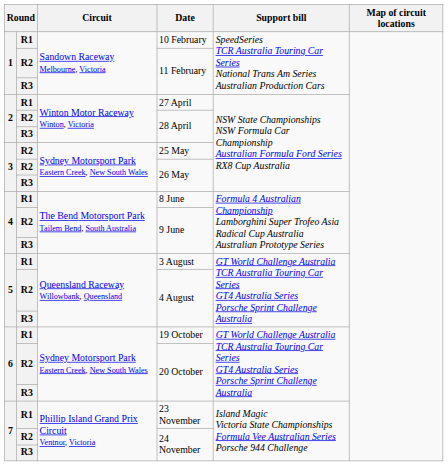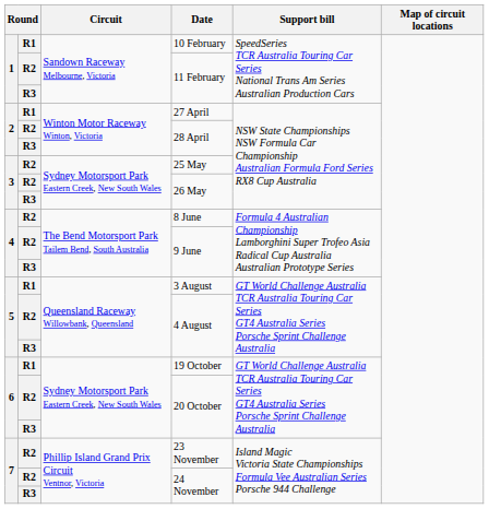 <table class="wikitable" style="font-size:85%">
 <tr>
 <th colspan="2">Round</th>
 <th>Circuit</th>
 <th>Date</th>
 <th>Support bill</th>
 <th>Map of circuit locations</th>
 </tr>
 <tr>
 <th rowspan="3">1</th>
 <th>R1</th>
 <td rowspan="3"> <a href='#'>Sandown Raceway</a><br><small><a href='#'>Melbourne</a>, <a href='#'>Victoria</a></small></td>
 <td>10 February</td>
 <td rowspan="3"><em>SpeedSeries<br><a href='#'>TCR Australia Touring Car Series</a><br>National Trans Am Series<br>Australian Production Cars</em></td>
 <td rowspan="21"></td>
 </tr>
 <tr>
 <th>R2</th>
 <td rowspan="2">11 February</td>
 </tr>
 <tr>
 <th>R3</th>
 </tr>
 <tr>
 <th rowspan="3">2</th>
 <th>R1</th>
 <td rowspan="3"> <a href='#'>Winton Motor Raceway</a><br><small><a href='#'>Winton</a>, <a href='#'>Victoria</a></small></td>
 <td nowrap="">27 April</td>
 <td rowspan="6"><em>NSW State Championships<br>NSW Formula Car Championship<br><a href='#'>Australian Formula Ford Series</a><br>RX8 Cup Australia</em></td>
 </tr>
 <tr>
 <th>R2</th>
 <td rowspan="2">28 April</td>
 </tr>
 <tr>
 <th>R3</th>
 </tr>
 <tr>
 <th rowspan="3">3</th>
 <th>R2</th>
 <td rowspan="3"> <a href='#'>Sydney Motorsport Park</a><br><small><a href='#'>Eastern Creek</a>, <a href='#'>New South Wales</a></small></td>
 <td>25 May</td>
 </tr>
 <tr>
 <th>R2</th>
 <td rowspan="2">26 May</td>
 </tr>
 <tr>
 <th>R3</th>
 </tr>
 <tr>
 <th rowspan="3">4</th>
-<th>R1</th>
+<th>R2</th>
 <td rowspan="3"> <a href='#'>The Bend Motorsport Park</a><br><small><a href='#'>Tailem Bend</a>, <a href='#'>South Australia</a></small></td>
 <td>8 June</td>
 <td rowspan="3"><em><a href='#'>Formula 4 Australian Championship</a><br>Lamborghini Super Trofeo Asia<br>Radical Cup Australia<br>Australian Prototype Series</em></td>
 </tr>
 <tr>
 <th>R2</th>
 <td rowspan="2">9 June</td>
 </tr>
 <tr>
 <th>R3</th>
 </tr>
 <tr>
 <th rowspan="3">5</th>
 <th>R1</th>
 <td rowspan="3"> <a href='#'>Queensland Raceway</a><br><small><a href='#'>Willowbank</a>, <a href='#'>Queensland</a></small></td>
 <td>3 August</td>
 <td rowspan="3"><em><a href='#'>GT World Challenge Australia</a><br><a href='#'>TCR Australia Touring Car Series</a><br><a href='#'>GT4 Australia Series</a><br><a href='#'>Porsche Sprint Challenge Australia</a></em></td>
 </tr>
 <tr>
 <th>R2</th>
 <td rowspan="2">4 August</td>
 </tr>
 <tr>
 <th>R3</th>
 </tr>
 <tr>
 <th rowspan="3">6</th>
 <th>R1</th>
 <td rowspan="3"> <a href='#'>Sydney Motorsport Park</a><br><small><a href='#'>Eastern Creek</a>, <a href='#'>New South Wales</a></small></td>
 <td nowrap="">19 October</td>
 <td rowspan="3"><em><a href='#'>GT World Challenge Australia</a><br><a href='#'>TCR Australia Touring Car Series</a><br><a href='#'>GT4 Australia Series</a><br><a href='#'>Porsche Sprint Challenge Australia</a></em></td>
 </tr>
 <tr>
 <th>R2</th>
 <td rowspan="2">20 October</td>
 </tr>
 <tr>
 <th>R3</th>
 </tr>
 <tr>
 <th rowspan="3">7</th>
-<th>R1</th>
+<th>R2</th>
 <td rowspan="3"> <a href='#'>Phillip Island Grand Prix Circuit</a><br><small><a href='#'>Ventnor</a>, <a href='#'>Victoria</a></small></td>
 <td>23 November</td>
 <td rowspan="3"><em>Island Magic<br>Victoria State Championships<br><a href='#'>Formula Vee Australian Series</a><br>Porsche 944 Challenge</em></td>
 </tr>
 <tr>
 <th>R2</th>
 <td rowspan="2">24 November</td>
 </tr>
 <tr>
 <th>R3</th>
 </tr>
 </table>
